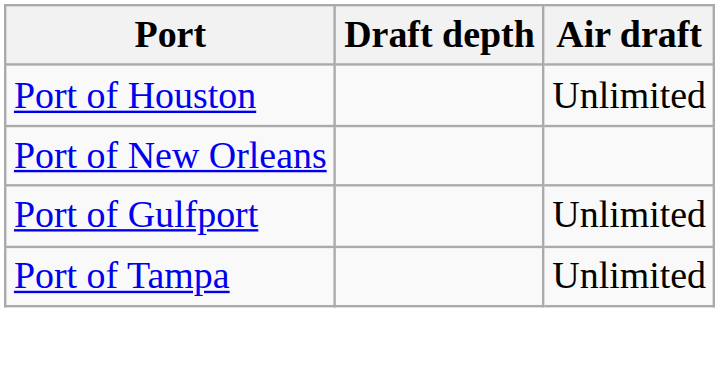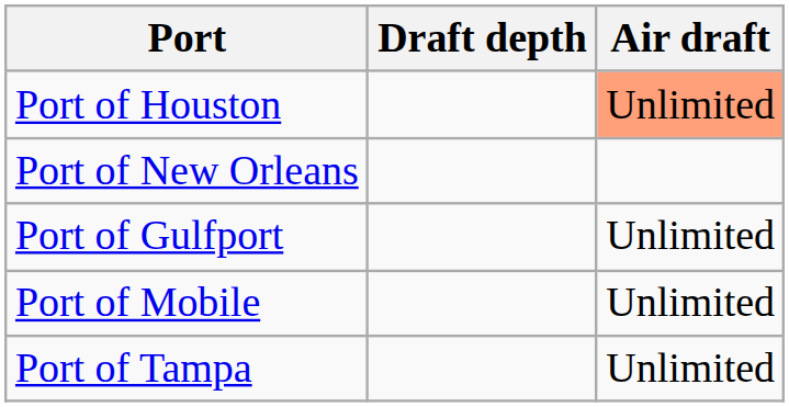 <table class="wikitable sortable">
 <tr>
 <th scope="col">Port</th>
 <th scope="col">Draft depth</th>
 <th scope="col">Air draft</th>
 </tr>
 <tr>
 <td><a href='#'>Port of Houston</a></td>
 <td></td>
-<td>Unlimited</td>
+<td style="background: lightsalmon;">Unlimited</td>
 </tr>
 <tr>
 <td><a href='#'>Port of New Orleans</a></td>
 <td></td>
 <td></td>
 </tr>
 <tr>
 <td><a href='#'>Port of Gulfport</a></td>
 <td></td>
 <td>Unlimited</td>
 </tr>
 <tr>
+<td><a href='#'>Port of Mobile</a></td>
+<td></td>
+<td>Unlimited</td>
+</tr>
+<tr>
 <td><a href='#'>Port of Tampa</a></td>
 <td></td>
 <td>Unlimited</td>
 </tr>
 </table>
